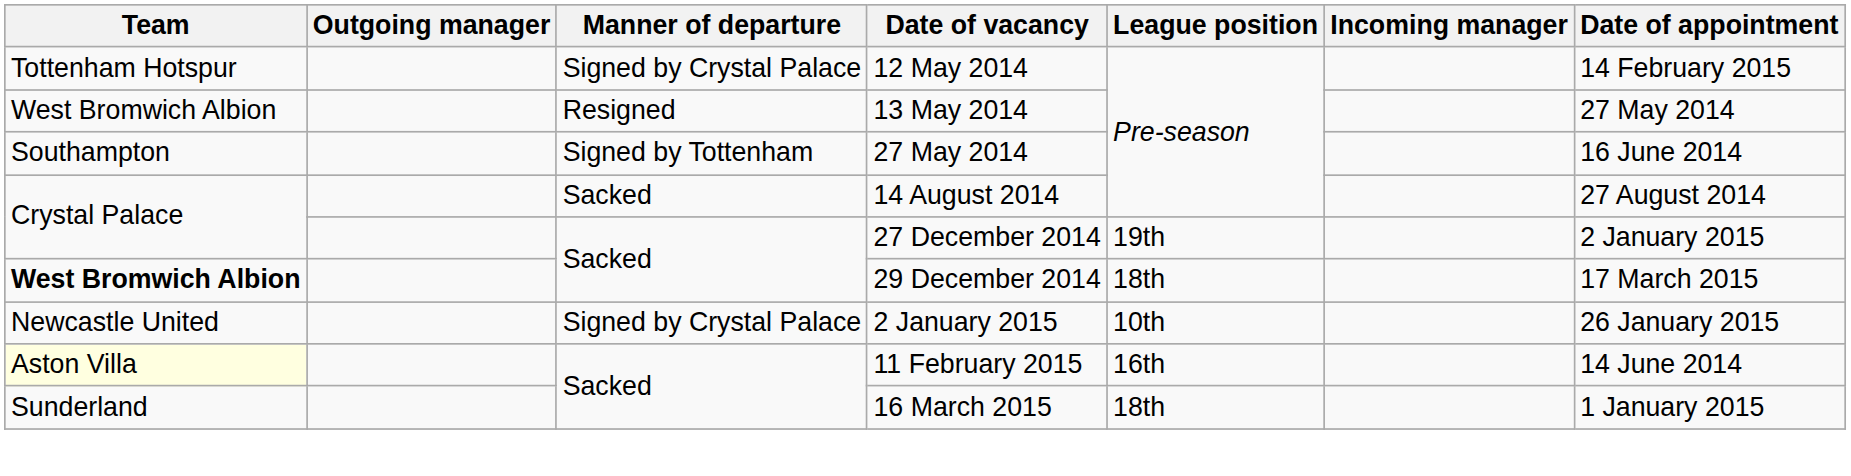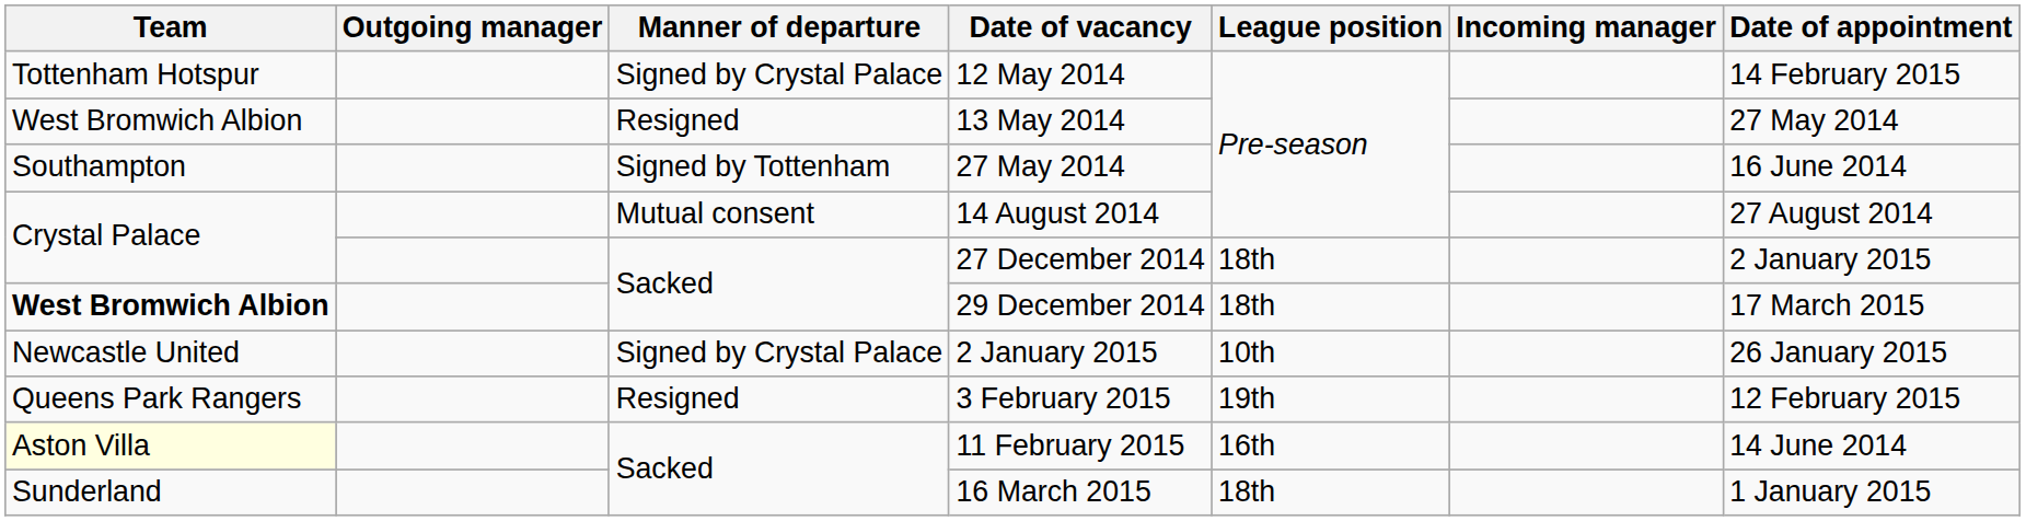 <table class="wikitable sortable">
 <tr>
 <th>Team</th>
 <th>Outgoing manager</th>
 <th>Manner of departure</th>
 <th>Date of vacancy</th>
 <th>League position</th>
 <th>Incoming manager</th>
 <th>Date of appointment</th>
 </tr>
 <tr>
 <td>Tottenham Hotspur</td>
 <td></td>
 <td>Signed by Crystal Palace</td>
 <td>12 May 2014</td>
 <td rowspan=4><em>Pre-season</em></td>
 <td></td>
 <td>14 February 2015</td>
 </tr>
 <tr>
 <td>West Bromwich Albion</td>
 <td></td>
 <td>Resigned</td>
 <td>13 May 2014</td>
 <td></td>
 <td>27 May 2014</td>
 </tr>
 <tr>
 <td>Southampton</td>
 <td></td>
 <td>Signed by Tottenham</td>
 <td>27 May 2014</td>
 <td></td>
 <td>16 June 2014</td>
 </tr>
 <tr>
 <td rowspan=2>Crystal Palace</td>
 <td></td>
-<td>Sacked</td>
+<td>Mutual consent</td>
 <td>14 August 2014</td>
 <td></td>
 <td>27 August 2014</td>
 </tr>
 <tr>
 <td></td>
 <td rowspan=2>Sacked</td>
 <td>27 December 2014</td>
-<td>19th</td>
+<td>18th</td>
 <td></td>
 <td>2 January 2015</td>
 </tr>
 <tr>
 <td><strong>West Bromwich Albion</strong></td>
 <td></td>
 <td>29 December 2014</td>
 <td>18th</td>
 <td></td>
 <td>17 March 2015</td>
 </tr>
 <tr>
 <td>Newcastle United</td>
 <td></td>
 <td>Signed by Crystal Palace</td>
 <td>2 January 2015</td>
 <td>10th</td>
 <td></td>
 <td>26 January 2015</td>
 </tr>
 <tr>
+<td>Queens Park Rangers</td>
+<td></td>
+<td>Resigned</td>
+<td>3 February 2015</td>
+<td>19th</td>
+<td></td>
+<td>12 February 2015</td>
+</tr>
+<tr>
 <td style="background: lightyellow;">Aston Villa</td>
 <td></td>
 <td rowspan="2">Sacked</td>
 <td>11 February 2015</td>
 <td>16th</td>
 <td></td>
 <td>14 June 2014</td>
 </tr>
 <tr>
 <td>Sunderland</td>
 <td></td>
 <td>16 March 2015</td>
 <td>18th</td>
 <td></td>
 <td>1 January 2015</td>
 </tr>
 </table>
